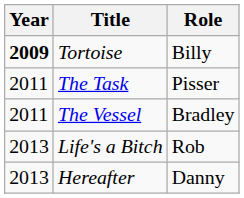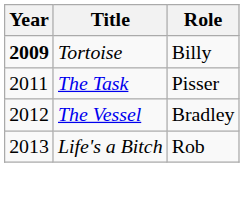 <table class="wikitable sortable">
 <tr>
 <th>Year</th>
 <th>Title</th>
 <th>Role</th>
 </tr>
 <tr>
 <td><strong>2009</strong></td>
 <td><em>Tortoise</em></td>
 <td>Billy</td>
 </tr>
 <tr>
 <td>2011</td>
 <td><em><a href='#'>The Task</a></em></td>
 <td>Pisser</td>
 </tr>
 <tr>
-<td>2011</td>
+<td>2012</td>
 <td><em><a href='#'>The Vessel</a></em></td>
 <td>Bradley</td>
 </tr>
 <tr>
 <td>2013</td>
 <td><em>Life's a Bitch</em></td>
 <td>Rob</td>
 </tr>
-<tr>
-<td>2013</td>
-<td><em>Hereafter</em></td>
-<td>Danny</td>
-</tr>
 </table>
